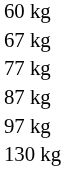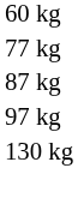 <table>
 <tr>
 <td>60 kg</td>
-<td></td>
-<td></td>
-<td></td>
-</tr>
-<tr>
-<td>67 kg</td>
 <td></td>
 <td></td>
 <td></td>
 </tr>
 <tr>
 <td rowspan=2>77 kg</td>
 <td rowspan=2></td>
 <td rowspan=2></td>
 <td></td>
 </tr>
 <tr>
 <td></td>
 </tr>
 <tr>
 <td>87 kg</td>
 <td></td>
 <td></td>
 <td></td>
 </tr>
 <tr>
 <td>97 kg</td>
 <td></td>
 <td></td>
 <td></td>
 </tr>
 <tr>
 <td>130 kg</td>
 <td></td>
 <td></td>
 <td></td>
 </tr>
 </table>
